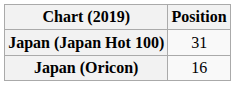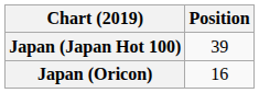 <table class="wikitable sortable plainrowheaders" style="text-align:center">
 <tr>
 <th scope="col">Chart (2019)</th>
 <th scope="col">Position</th>
 </tr>
 <tr>
 <th scope="row">Japan (Japan Hot 100)</th>
-<td>31</td>
+<td>39</td>
 </tr>
 <tr>
 <th scope="row">Japan (Oricon)</th>
 <td>16</td>
 </tr>
 </table>
